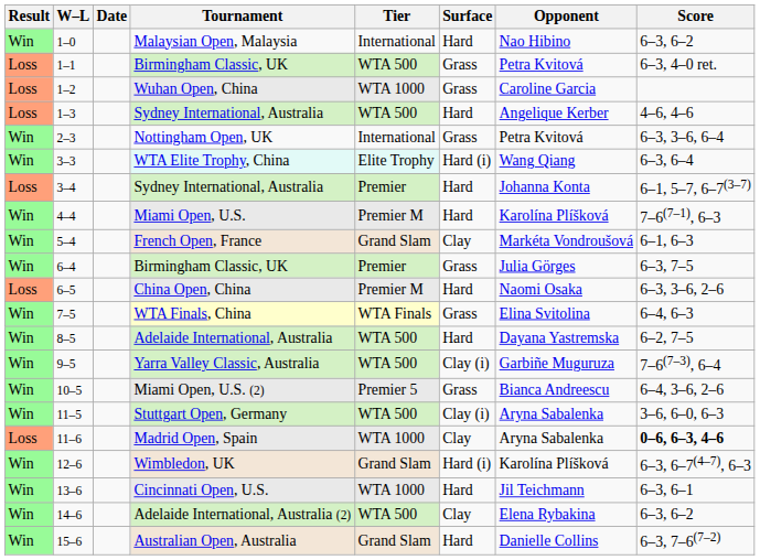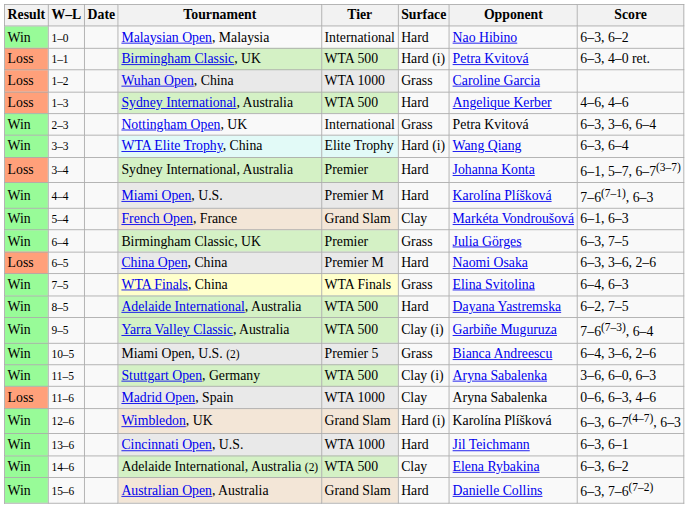 <table class="sortable wikitable">
 <tr>
 <th>Result</th>
 <th class="unsortable">W–L</th>
 <th>Date</th>
 <th>Tournament</th>
 <th>Tier</th>
 <th>Surface</th>
 <th>Opponent</th>
 <th class="unsortable">Score</th>
 </tr>
 <tr>
 <td style="background:#98fb98;">Win</td>
 <td><small>1–0</small></td>
 <td><a href='#'></a></td>
 <td><a href='#'>Malaysian Open</a>, Malaysia</td>
 <td>International</td>
 <td>Hard</td>
 <td> <a href='#'>Nao Hibino</a></td>
 <td>6–3, 6–2</td>
 </tr>
 <tr>
 <td style="background:#FFA07A;">Loss</td>
 <td><small>1–1</small></td>
 <td><a href='#'></a></td>
 <td style="background:#d4f1c5;"><a href='#'>Birmingham Classic</a>, UK</td>
 <td style="background:#D4F1C5;">WTA 500</td>
-<td>Grass</td>
+<td>Hard (i)</td>
 <td> <a href='#'>Petra Kvitová</a></td>
 <td>6–3, 4–0 ret.</td>
 </tr>
 <tr>
 <td style="background:#FFA07A;">Loss</td>
 <td><small>1–2</small></td>
 <td><a href='#'></a></td>
 <td style="background:#e9e9e9;"><a href='#'>Wuhan Open</a>, China</td>
 <td style="background:#e9e9e9;">WTA 1000</td>
 <td>Grass</td>
 <td> <a href='#'>Caroline Garcia</a></td>
 <td></td>
 </tr>
 <tr>
 <td style="background:#FFA07A;">Loss</td>
 <td><small>1–3</small></td>
 <td><a href='#'></a></td>
 <td style="background:#d4f1c5;"><a href='#'>Sydney International</a>, Australia</td>
 <td style="background:#D4F1C5;">WTA 500</td>
 <td>Hard</td>
 <td> <a href='#'>Angelique Kerber</a></td>
 <td>4–6, 4–6</td>
 </tr>
 <tr>
 <td style="background:#98fb98;">Win</td>
 <td><small>2–3</small></td>
 <td><a href='#'></a></td>
 <td><a href='#'>Nottingham Open</a>, UK</td>
 <td>International</td>
 <td>Grass</td>
 <td> Petra Kvitová</td>
 <td>6–3, 3–6, 6–4</td>
 </tr>
 <tr>
 <td style="background:#98fb98;">Win</td>
 <td><small>3–3</small></td>
 <td><a href='#'></a></td>
 <td style="background:#e2faf7;"><a href='#'>WTA Elite Trophy</a>, China</td>
 <td style="background:#e2faf7;">Elite Trophy</td>
 <td>Hard (i)</td>
 <td> <a href='#'>Wang Qiang</a></td>
 <td>6–3, 6–4</td>
 </tr>
 <tr>
 <td style="background:#ffa07a;">Loss</td>
 <td><small>3–4</small></td>
 <td><a href='#'></a></td>
 <td style="background:#d4f1c5;">Sydney International, Australia</td>
 <td style="background:#d4f1c5;">Premier</td>
 <td>Hard</td>
 <td> <a href='#'>Johanna Konta</a></td>
 <td>6–1, 5–7, 6–7<sup>(3–7)</sup></td>
 </tr>
 <tr>
 <td style="background:#98fb98;">Win</td>
 <td><small>4–4</small></td>
 <td><a href='#'></a></td>
 <td style="background:#e9e9e9;"><a href='#'>Miami Open</a>, U.S.</td>
 <td style="background:#e9e9e9;">Premier M</td>
 <td>Hard</td>
 <td> <a href='#'>Karolína Plíšková</a></td>
 <td>7–6<sup>(7–1)</sup>, 6–3</td>
 </tr>
 <tr>
 <td style="background:#98fb98;">Win</td>
 <td><small>5–4</small></td>
 <td><a href='#'></a></td>
 <td style="background:#f3e6d7;"><a href='#'>French Open</a>, France</td>
 <td style="background:#f3e6d7;">Grand Slam</td>
 <td>Clay</td>
 <td> <a href='#'>Markéta Vondroušová</a></td>
 <td>6–1, 6–3</td>
 </tr>
 <tr>
 <td style="background:#98fb98;">Win</td>
 <td><small>6–4</small></td>
 <td><a href='#'></a></td>
 <td style="background:#d4f1c5;">Birmingham Classic, UK</td>
 <td style="background:#d4f1c5;">Premier</td>
 <td>Grass</td>
 <td> <a href='#'>Julia Görges</a></td>
 <td>6–3, 7–5</td>
 </tr>
 <tr>
 <td style="background:#ffa07a;">Loss</td>
 <td><small>6–5</small></td>
 <td><a href='#'></a></td>
 <td style="background:#e9e9e9;"><a href='#'>China Open</a>, China</td>
 <td style="background:#e9e9e9;">Premier M</td>
 <td>Hard</td>
 <td> <a href='#'>Naomi Osaka</a></td>
 <td>6–3, 3–6, 2–6</td>
 </tr>
 <tr>
 <td style="background:#98fb98;">Win</td>
 <td><small>7–5</small></td>
 <td><a href='#'></a></td>
 <td bgcolor=ffffcc><a href='#'>WTA Finals</a>, China</td>
 <td bgcolor=ffffcc>WTA Finals</td>
 <td>Grass</td>
 <td> <a href='#'>Elina Svitolina</a></td>
 <td>6–4, 6–3</td>
 </tr>
 <tr>
 <td style="background:#98fb98;">Win</td>
 <td><small>8–5</small></td>
 <td><a href='#'></a></td>
 <td style="background:#D4F1C5;"><a href='#'>Adelaide International</a>, Australia</td>
 <td style="background:#D4F1C5;">WTA 500</td>
 <td>Hard</td>
 <td> <a href='#'>Dayana Yastremska</a></td>
 <td>6–2, 7–5</td>
 </tr>
 <tr>
 <td style="background:#98fb98">Win</td>
 <td><small>9–5</small></td>
 <td><a href='#'></a></td>
 <td style="background:#D4F1C5;"><a href='#'>Yarra Valley Classic</a>, Australia</td>
 <td style="background:#D4F1C5;">WTA 500</td>
 <td>Clay (i)</td>
 <td> <a href='#'>Garbiñe Muguruza</a></td>
 <td>7–6<sup>(7–3)</sup>, 6–4</td>
 </tr>
 <tr>
 <td style="background:#98fb98">Win</td>
 <td><small>10–5</small></td>
 <td><a href='#'></a></td>
 <td style="background:#e9e9e9;">Miami Open, U.S. <small>(2)</small></td>
 <td style="background:#e9e9e9;">Premier 5</td>
 <td>Grass</td>
 <td> <a href='#'>Bianca Andreescu</a></td>
 <td>6–4, 3–6, 2–6</td>
 </tr>
 <tr>
 <td style="background:#98fb98">Win</td>
 <td><small>11–5</small></td>
 <td><a href='#'></a></td>
 <td style="background:#D4F1C5;"><a href='#'>Stuttgart Open</a>, Germany</td>
 <td style="background:#D4F1C5;">WTA 500</td>
 <td>Clay (i)</td>
 <td> <a href='#'>Aryna Sabalenka</a></td>
 <td>3–6, 6–0, 6–3</td>
 </tr>
 <tr>
 <td style="background:#ffa07a">Loss</td>
 <td><small>11–6</small></td>
 <td><a href='#'></a></td>
 <td style="background:#e9e9e9;"><a href='#'>Madrid Open</a>, Spain</td>
 <td style="background:#e9e9e9;">WTA 1000</td>
 <td>Clay</td>
 <td> Aryna Sabalenka</td>
-<td><strong>0–6, 6–3, 4–6</strong></td>
+<td>0–6, 6–3, 4–6</td>
 </tr>
 <tr>
 <td style="background:#98fb98">Win</td>
 <td><small>12–6</small></td>
 <td><a href='#'></a></td>
 <td style="background:#f3e6d7;"><a href='#'>Wimbledon</a>, UK</td>
 <td style="background:#f3e6d7;">Grand Slam</td>
 <td>Hard (i)</td>
 <td> Karolína Plíšková</td>
 <td>6–3, 6–7<sup>(4–7)</sup>, 6–3</td>
 </tr>
 <tr>
 <td style="background:#98fb98;">Win</td>
 <td><small>13–6</small></td>
 <td><a href='#'></a></td>
 <td style="background:#e9e9e9;"><a href='#'>Cincinnati Open</a>, U.S.</td>
 <td style="background:#e9e9e9;">WTA 1000</td>
 <td>Hard</td>
 <td> <a href='#'>Jil Teichmann</a></td>
 <td>6–3, 6–1</td>
 </tr>
 <tr>
 <td bgcolor=98FB98>Win</td>
 <td><small>14–6</small></td>
 <td><a href='#'></a></td>
 <td bgcolor=d4f1c5>Adelaide International, Australia <small>(2)</small></td>
 <td bgcolor=d4f1c5>WTA 500</td>
 <td>Clay</td>
 <td> <a href='#'>Elena Rybakina</a></td>
 <td>6–3, 6–2</td>
 </tr>
 <tr>
 <td style="background:#98fb98">Win</td>
 <td><small>15–6</small></td>
 <td><a href='#'></a></td>
 <td style="background:#f3e6d7;"><a href='#'>Australian Open</a>, Australia</td>
 <td style="background:#f3e6d7;">Grand Slam</td>
 <td>Hard</td>
 <td> <a href='#'>Danielle Collins</a></td>
 <td>6–3, 7–6<sup>(7–2)</sup></td>
 </tr>
 </table>
